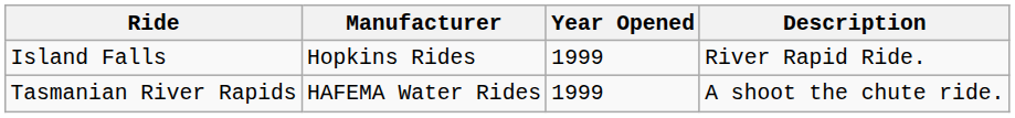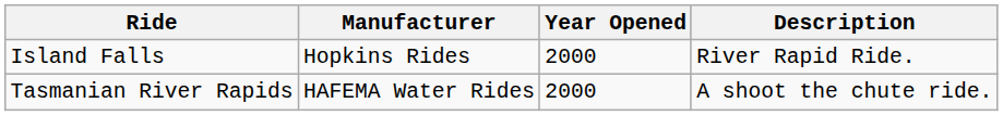 <table class=wikitable>
 <tr>
 <th>Ride</th>
 <th>Manufacturer</th>
 <th>Year Opened</th>
 <th>Description</th>
 </tr>
 <tr>
 <td>Island Falls</td>
 <td>Hopkins Rides</td>
-<td>1999</td>
+<td>2000</td>
 <td>River Rapid Ride.</td>
 </tr>
 <tr>
 <td>Tasmanian River Rapids</td>
 <td>HAFEMA Water Rides</td>
-<td>1999</td>
+<td>2000</td>
 <td>A shoot the chute ride.</td>
 </tr>
 </table>
